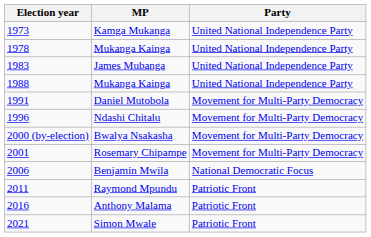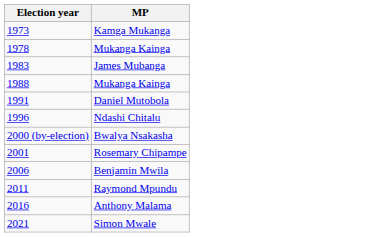 <table class=wikitable>
 <tr>
 <th>Election year</th>
 <th>MP</th>
-<th>Party</th>
 </tr>
 <tr>
 <td><a href='#'>1973</a></td>
 <td><a href='#'>Kamga Mukanga</a></td>
-<td><a href='#'>United National Independence Party</a></td>
 </tr>
 <tr>
 <td><a href='#'>1978</a></td>
 <td><a href='#'>Mukanga Kainga</a></td>
-<td><a href='#'>United National Independence Party</a></td>
 </tr>
 <tr>
 <td><a href='#'>1983</a></td>
 <td><a href='#'>James Mubanga</a></td>
-<td><a href='#'>United National Independence Party</a></td>
 </tr>
 <tr>
 <td><a href='#'>1988</a></td>
 <td><a href='#'>Mukanga Kainga</a></td>
-<td><a href='#'>United National Independence Party</a></td>
 </tr>
 <tr>
 <td><a href='#'>1991</a></td>
 <td><a href='#'>Daniel Mutobola</a></td>
-<td><a href='#'>Movement for Multi-Party Democracy</a></td>
 </tr>
 <tr>
 <td><a href='#'>1996</a></td>
 <td><a href='#'>Ndashi Chitalu</a></td>
-<td><a href='#'>Movement for Multi-Party Democracy</a></td>
 </tr>
 <tr>
 <td><a href='#'>2000 (by-election)</a></td>
 <td><a href='#'>Bwalya Nsakasha</a></td>
-<td><a href='#'>Movement for Multi-Party Democracy</a></td>
 </tr>
 <tr>
 <td><a href='#'>2001</a></td>
 <td><a href='#'>Rosemary Chipampe</a></td>
-<td><a href='#'>Movement for Multi-Party Democracy</a></td>
 </tr>
 <tr>
 <td><a href='#'>2006</a></td>
 <td><a href='#'>Benjamin Mwila</a></td>
-<td><a href='#'>National Democratic Focus</a></td>
 </tr>
 <tr>
 <td><a href='#'>2011</a></td>
 <td><a href='#'>Raymond Mpundu</a></td>
-<td><a href='#'>Patriotic Front</a></td>
 </tr>
 <tr>
 <td><a href='#'>2016</a></td>
 <td><a href='#'>Anthony Malama</a></td>
-<td><a href='#'>Patriotic Front</a></td>
 </tr>
 <tr>
 <td><a href='#'>2021</a></td>
 <td><a href='#'>Simon Mwale</a></td>
-<td><a href='#'>Patriotic Front</a></td>
 </tr>
 </table>
